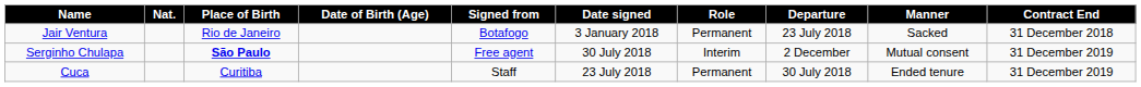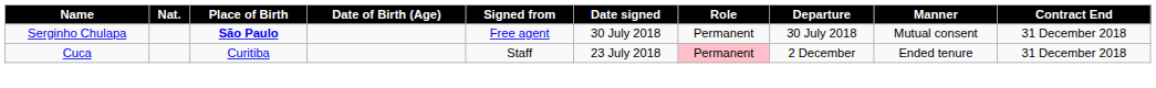 <table class="wikitable" style="text-align:center; font-size:85%; width:100%">
 <tr>
 <th style="background:#000000; color:#FFFFFF; text-align:center;">Name</th>
 <th style="background:#000000; color:#FFFFFF; text-align:center;">Nat.</th>
 <th style="background:#000000; color:#FFFFFF; text-align:center;">Place of Birth</th>
 <th style="background:#000000; color:#FFFFFF; text-align:center;">Date of Birth (Age)</th>
 <th style="background:#000000; color:#FFFFFF; text-align:center;">Signed from</th>
 <th style="background:#000000; color:#FFFFFF; text-align:center;">Date signed</th>
 <th style="background:#000000; color:#FFFFFF; text-align:center;">Role</th>
 <th style="background:#000000; color:#FFFFFF; text-align:center;">Departure</th>
 <th style="background:#000000; color:#FFFFFF; text-align:center;">Manner</th>
 <th style="background:#000000; color:#FFFFFF; text-align:center;">Contract End</th>
 </tr>
 <tr>
-<td><a href='#'>Jair Ventura</a></td>
-<td></td>
-<td><a href='#'>Rio de Janeiro</a> </td>
-<td></td>
-<td><a href='#'>Botafogo</a></td>
-<td>3 January 2018</td>
-<td>Permanent</td>
-<td>23 July 2018</td>
-<td>Sacked</td>
-<td>31 December 2018</td>
-</tr>
-<tr>
 <td><a href='#'>Serginho Chulapa</a></td>
 <td></td>
 <td><strong><a href='#'>São Paulo</a> </strong></td>
 <td></td>
 <td><a href='#'>Free agent</a></td>
 <td>30 July 2018</td>
-<td>Interim</td>
-<td>2 December</td>
+<td>Permanent</td>
+<td>30 July 2018</td>
 <td>Mutual consent</td>
-<td>31 December 2019</td>
+<td>31 December 2018</td>
 </tr>
 <tr>
 <td><a href='#'>Cuca</a></td>
 <td></td>
 <td><a href='#'>Curitiba</a> </td>
 <td></td>
 <td>Staff</td>
 <td>23 July 2018</td>
-<td>Permanent</td>
-<td>30 July 2018</td>
+<td style="background: pink;">Permanent</td>
+<td>2 December</td>
 <td>Ended tenure</td>
-<td>31 December 2019</td>
+<td>31 December 2018</td>
 </tr>
 </table>
